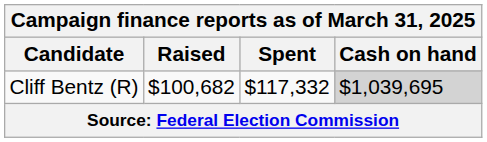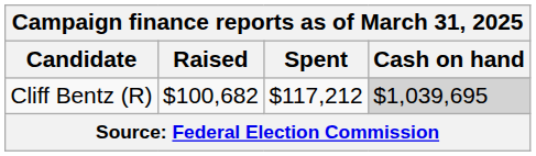 <table class="wikitable sortable">
 <tr>
 <th colspan=4>Campaign finance reports as of March 31, 2025</th>
 </tr>
 <tr style="text-align:center;">
 <th>Candidate</th>
 <th>Raised</th>
 <th>Spent</th>
 <th>Cash on hand</th>
 </tr>
 <tr>
 <td>Cliff Bentz (R)</td>
 <td>$100,682</td>
-<td>$117,332</td>
+<td>$117,212</td>
 <td style="background: lightgrey;">$1,039,695</td>
 </tr>
 <tr>
 <th colspan="4"><small>Source: <a href='#'>Federal Election Commission</a></small></th>
 </tr>
 </table>
